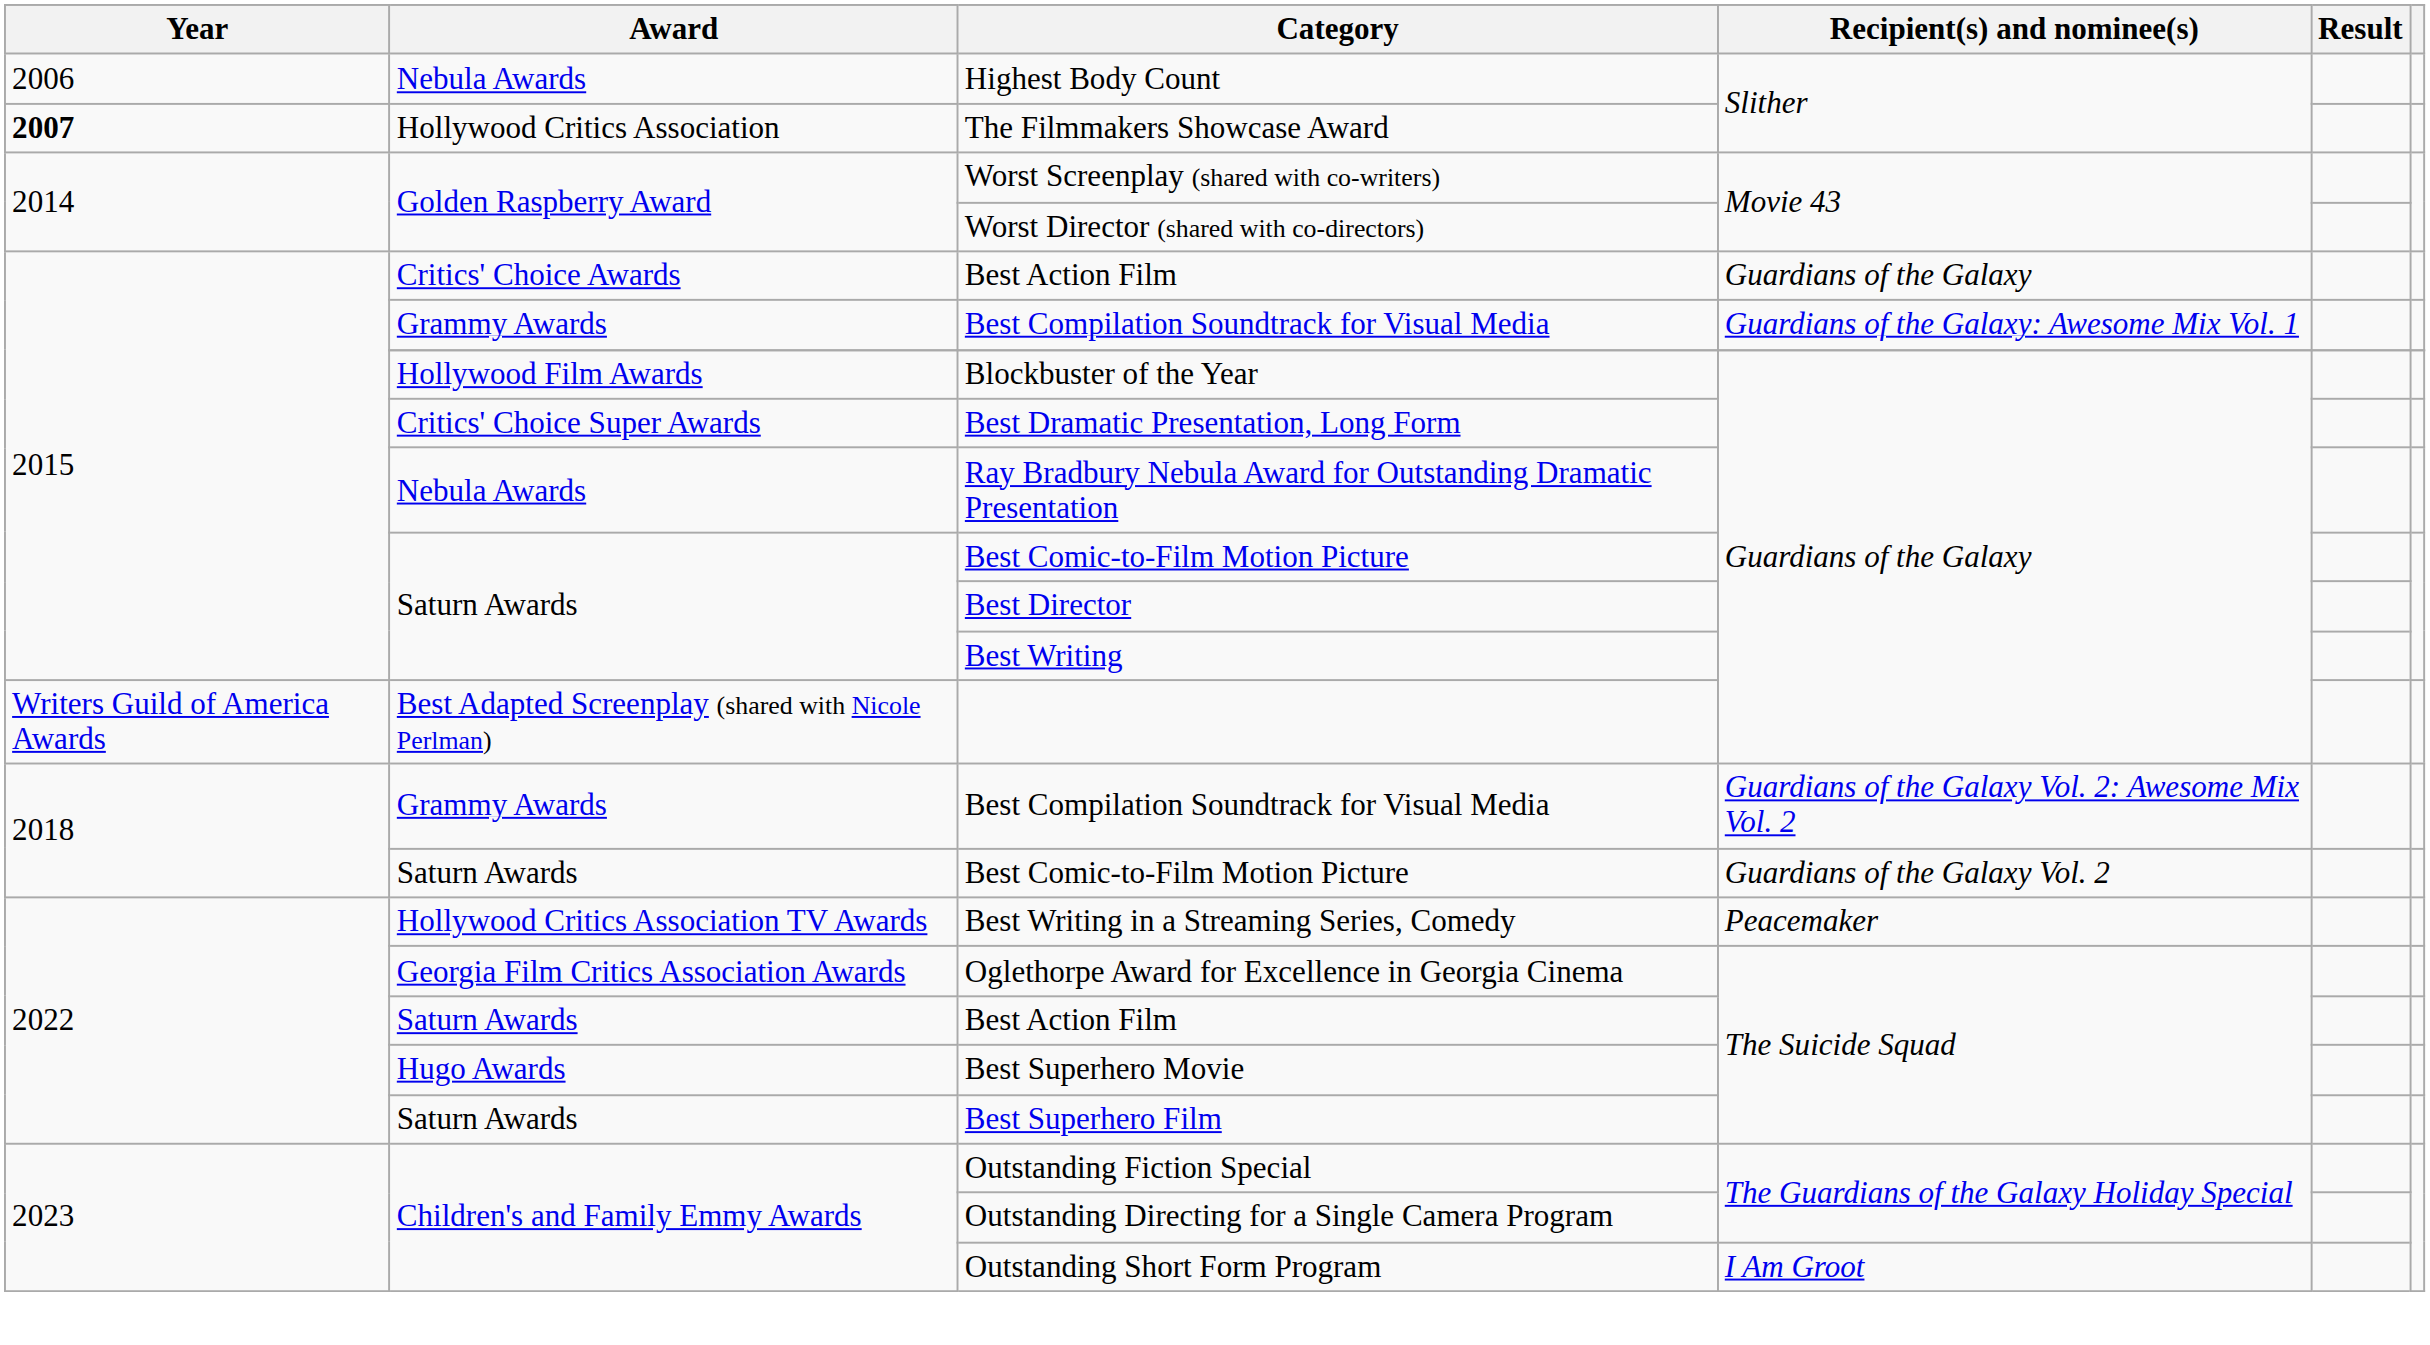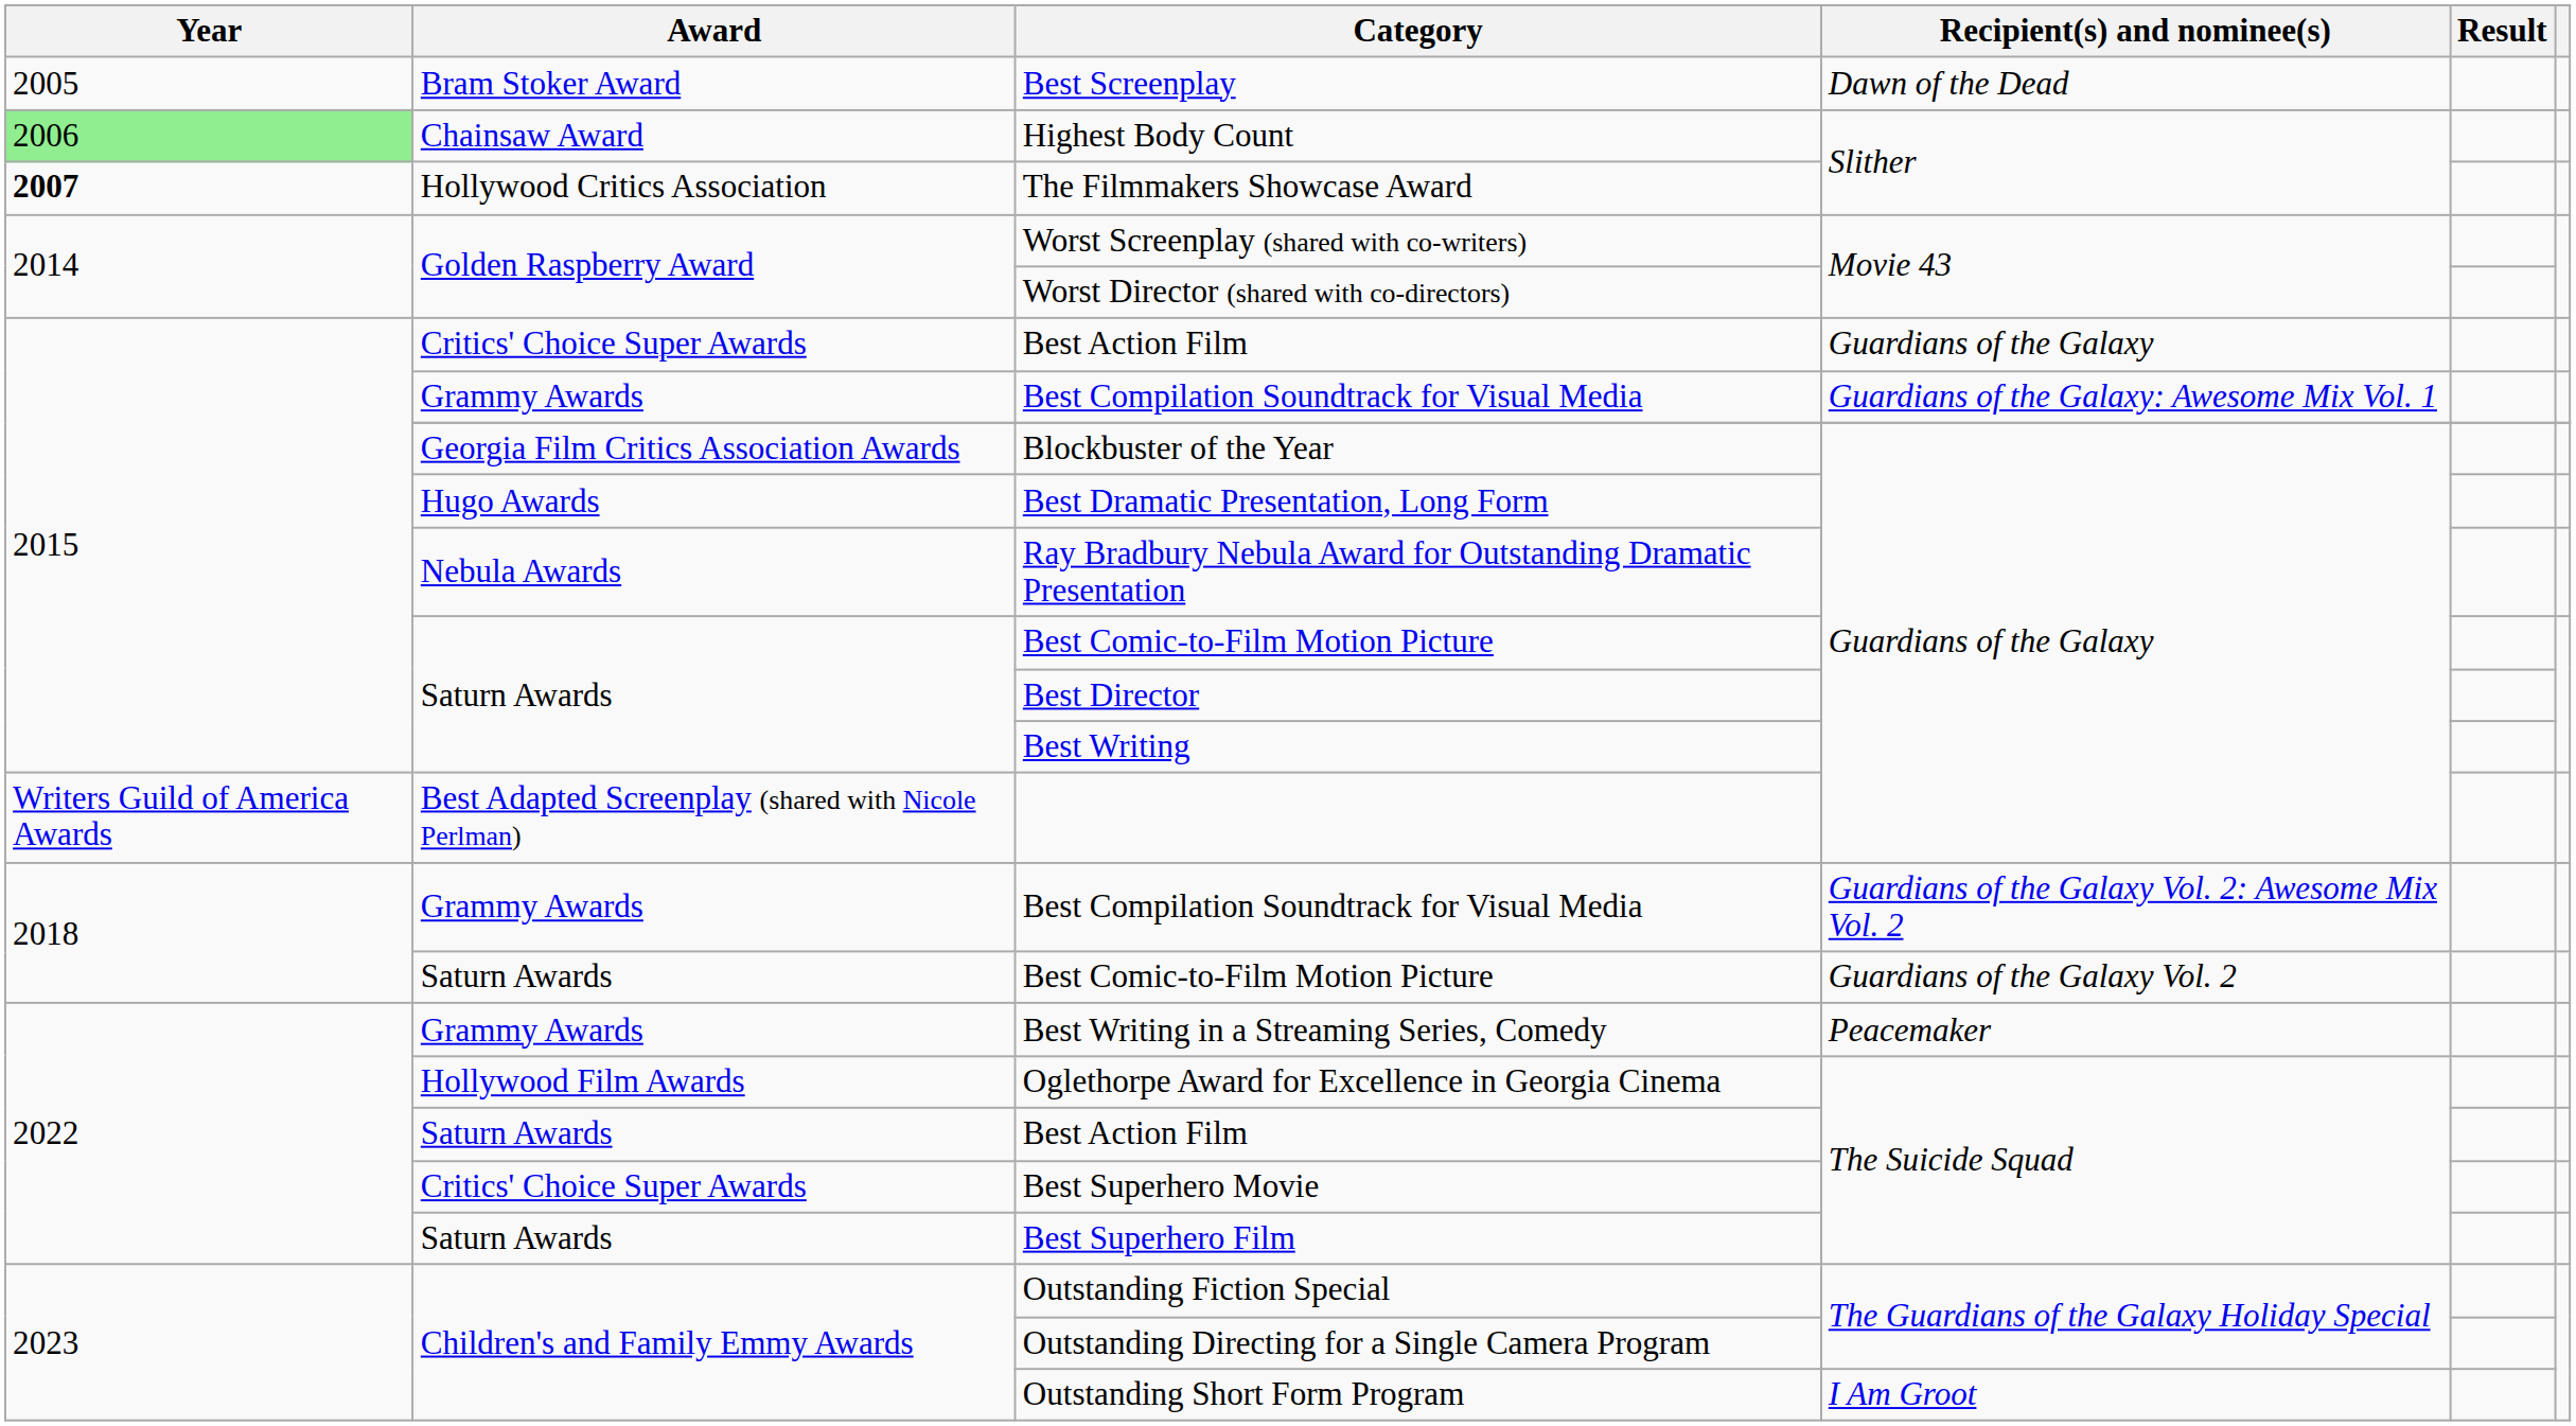 <table class="wikitable sortable plainrowheaders">
 <tr>
 <th scope="col">Year</th>
 <th scope="col">Award</th>
 <th scope="col">Category</th>
 <th scope="col">Recipient(s) and nominee(s)</th>
 <th scope="col">Result</th>
 <th scope="col" class="unsortable"></th>
 </tr>
 <tr>
-<td>2006</td>
-<td><a href='#'>Nebula Awards</a></td>
+<td>2005</td>
+<td><a href='#'>Bram Stoker Award</a></td>
+<td><a href='#'>Best Screenplay</a></td>
+<td><em>Dawn of the Dead</em></td>
+<td></td>
+<td></td>
+</tr>
+<tr>
+<td style="background: lightgreen;">2006</td>
+<td><a href='#'>Chainsaw Award</a></td>
 <td>Highest Body Count</td>
 <td rowspan="2"><em>Slither</em></td>
 <td></td>
 <td></td>
 </tr>
 <tr>
 <td><strong>2007</strong></td>
 <td>Hollywood Critics Association</td>
 <td>The Filmmakers Showcase Award</td>
 <td></td>
 <td></td>
 </tr>
 <tr>
 <td rowspan="2">2014</td>
 <td rowspan="2"><a href='#'>Golden Raspberry Award</a></td>
 <td>Worst Screenplay <small>(shared with co-writers)</small></td>
 <td rowspan="2"><em>Movie 43</em></td>
 <td></td>
 <td rowspan="2"></td>
 </tr>
 <tr>
 <td>Worst Director <small>(shared with co-directors)</small></td>
 <td></td>
 </tr>
 <tr>
 <td rowspan="9">2015</td>
-<td><a href='#'>Critics' Choice Awards</a></td>
+<td><a href='#'>Critics' Choice Super Awards</a></td>
 <td>Best Action Film</td>
 <td><em>Guardians of the Galaxy</em></td>
 <td></td>
 <td></td>
 </tr>
 <tr>
 <td><a href='#'>Grammy Awards</a></td>
 <td><a href='#'>Best Compilation Soundtrack for Visual Media</a></td>
 <td><em><a href='#'>Guardians of the Galaxy: Awesome Mix Vol. 1</a></em></td>
 <td></td>
 <td></td>
 </tr>
 <tr>
 </tr>
 <tr>
-<td><a href='#'>Hollywood Film Awards</a></td>
+<td><a href='#'>Georgia Film Critics Association Awards</a></td>
 <td>Blockbuster of the Year</td>
 <td rowspan="7"><em>Guardians of the Galaxy</em></td>
 <td></td>
 <td></td>
 </tr>
 <tr>
-<td><a href='#'>Critics' Choice Super Awards</a></td>
+<td><a href='#'>Hugo Awards</a></td>
 <td><a href='#'>Best Dramatic Presentation, Long Form</a></td>
 <td></td>
 <td></td>
 </tr>
 <tr>
 <td><a href='#'>Nebula Awards</a></td>
 <td><a href='#'>Ray Bradbury Nebula Award for Outstanding Dramatic Presentation</a></td>
 <td></td>
 <td></td>
 </tr>
 <tr>
 <td rowspan="3">Saturn Awards</td>
 <td><a href='#'>Best Comic-to-Film Motion Picture</a></td>
 <td></td>
 <td rowspan="3"></td>
 </tr>
 <tr>
 <td><a href='#'>Best Director</a></td>
 <td></td>
 </tr>
 <tr>
 <td><a href='#'>Best Writing</a></td>
 <td></td>
 </tr>
 <tr>
 <td><a href='#'>Writers Guild of America Awards</a></td>
 <td><a href='#'>Best Adapted Screenplay</a> <small>(shared with <a href='#'>Nicole Perlman</a>)</small></td>
 <td></td>
 <td></td>
 </tr>
 <tr>
 <td rowspan="2">2018</td>
 <td><a href='#'>Grammy Awards</a></td>
 <td>Best Compilation Soundtrack for Visual Media</td>
 <td><em><a href='#'>Guardians of the Galaxy Vol. 2: Awesome Mix Vol. 2</a></em></td>
 <td></td>
 <td></td>
 </tr>
 <tr>
 <td>Saturn Awards</td>
 <td>Best Comic-to-Film Motion Picture</td>
 <td><em>Guardians of the Galaxy Vol. 2</em></td>
 <td></td>
 <td><br></td>
 </tr>
 <tr>
 <td rowspan="5">2022</td>
-<td><a href='#'>Hollywood Critics Association TV Awards</a></td>
+<td><a href='#'>Grammy Awards</a></td>
 <td>Best Writing in a Streaming Series, Comedy</td>
 <td><em>Peacemaker</em></td>
 <td></td>
 <td></td>
 </tr>
 <tr>
-<td><a href='#'>Georgia Film Critics Association Awards</a></td>
+<td><a href='#'>Hollywood Film Awards</a></td>
 <td>Oglethorpe Award for Excellence in Georgia Cinema</td>
 <td rowspan="4"><em>The Suicide Squad</em></td>
 <td></td>
 <td></td>
 </tr>
 <tr>
 <td><a href='#'>Saturn Awards</a></td>
 <td>Best Action Film</td>
 <td></td>
 <td></td>
 </tr>
 <tr>
-<td><a href='#'>Hugo Awards</a></td>
+<td><a href='#'>Critics' Choice Super Awards</a></td>
 <td>Best Superhero Movie</td>
 <td></td>
 <td></td>
 </tr>
 <tr>
 <td>Saturn Awards</td>
 <td><a href='#'>Best Superhero Film</a></td>
 <td></td>
 <td></td>
 </tr>
 <tr>
 <td rowspan="3">2023</td>
 <td rowspan="3"><a href='#'>Children's and Family Emmy Awards</a></td>
 <td>Outstanding Fiction Special</td>
 <td rowspan="2"><em><a href='#'>The Guardians of the Galaxy Holiday Special</a></em></td>
 <td></td>
 <td rowspan="3"><br></td>
 </tr>
 <tr>
 <td>Outstanding Directing for a Single Camera Program</td>
 <td></td>
 </tr>
 <tr>
 <td>Outstanding Short Form Program</td>
 <td><em><a href='#'>I Am Groot</a></em></td>
 <td></td>
 </tr>
 </table>
